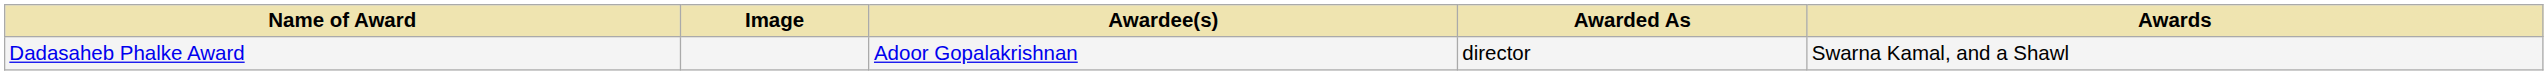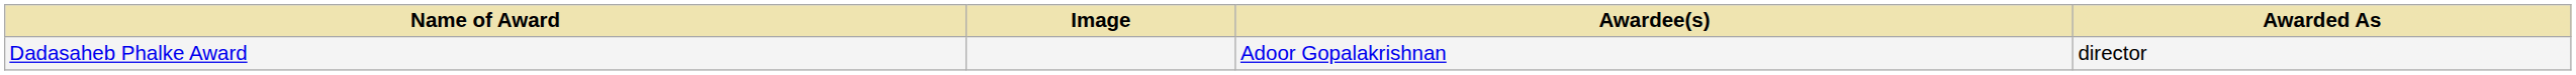 <table class="wikitable" style="width:100%;">
 <tr>
 <th style="background-color:#EFE4B0;">Name of Award</th>
 <th style="background-color:#EFE4B0;">Image</th>
 <th style="background-color:#EFE4B0;">Awardee(s)</th>
 <th style="background-color:#EFE4B0;">Awarded As</th>
-<th style="background-color:#EFE4B0;">Awards</th>
 </tr>
 <tr style="background-color:#F4F4F4">
 <td><a href='#'>Dadasaheb Phalke Award</a></td>
 <td></td>
 <td><a href='#'>Adoor Gopalakrishnan</a></td>
 <td>director</td>
-<td>Swarna Kamal,   and a Shawl</td>
 </tr>
 </table>
